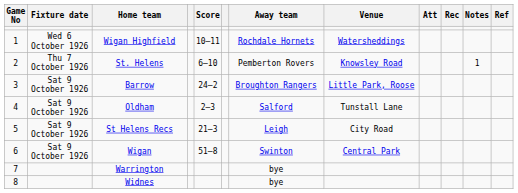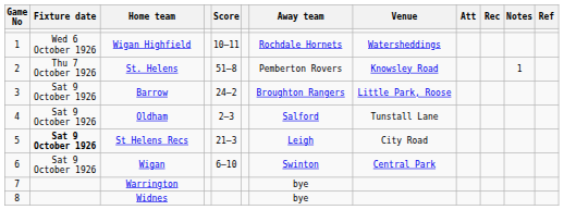 <table class="wikitable" style="text-align:center;">
 <tr>
 <th width=20 abbr="No">Game No</th>
 <th width=100 abbr="Date">Fixture date</th>
 <th width=150 abbr="Home team">Home team</th>
 <th width=5 abbr="space"></th>
 <th width=20 abbr="Score">Score</th>
 <th width=5 abbr="space"></th>
 <th width=150 abbr="Away team">Away team</th>
 <th width=150 abbr="Venue">Venue</th>
 <th width=30 abbr="Att">Att</th>
 <th width=30 abbr="Rec">Rec</th>
 <th width=20 abbr="Notes">Notes</th>
 <th width=30 abbr="Ref">Ref</th>
 </tr>
 <tr>
 <td></td>
 <td></td>
 <td></td>
 <td></td>
 <td></td>
 <td></td>
 <td></td>
 <td></td>
 <td></td>
 <td></td>
 <td></td>
 </tr>
 <tr>
 <td>1</td>
 <td>Wed 6 October 1926</td>
 <td><a href='#'>Wigan Highfield</a></td>
 <td></td>
 <td>10–11</td>
 <td></td>
 <td><a href='#'>Rochdale Hornets</a></td>
 <td><a href='#'>Watersheddings</a></td>
 <td></td>
 <td></td>
 <td></td>
 <td></td>
 </tr>
 <tr>
 <td>2</td>
 <td>Thu 7 October 1926</td>
 <td><a href='#'>St. Helens</a></td>
 <td></td>
-<td>6–10</td>
+<td>51–8</td>
 <td></td>
 <td>Pemberton Rovers</td>
 <td><a href='#'>Knowsley Road</a></td>
 <td></td>
 <td></td>
 <td>1</td>
 <td></td>
 </tr>
 <tr>
 <td>3</td>
 <td>Sat 9 October 1926</td>
 <td><a href='#'>Barrow</a></td>
 <td></td>
 <td>24–2</td>
 <td></td>
 <td><a href='#'>Broughton Rangers</a></td>
 <td><a href='#'>Little Park, Roose</a></td>
 <td></td>
 <td></td>
 <td></td>
 <td></td>
 </tr>
 <tr>
 <td>4</td>
 <td>Sat 9 October 1926</td>
 <td><a href='#'>Oldham</a></td>
 <td></td>
 <td>2–3</td>
 <td></td>
 <td><a href='#'>Salford</a></td>
 <td>Tunstall Lane</td>
 <td></td>
 <td></td>
 <td></td>
 <td></td>
 </tr>
 <tr>
 <td>5</td>
-<td>Sat 9 October 1926</td>
+<td><strong>Sat 9 October 1926</strong></td>
 <td><a href='#'>St Helens Recs</a></td>
 <td></td>
 <td>21–3</td>
 <td></td>
 <td><a href='#'>Leigh</a></td>
 <td>City Road</td>
 <td></td>
 <td></td>
 <td></td>
 <td></td>
 </tr>
 <tr>
 <td>6</td>
 <td>Sat 9 October 1926</td>
 <td><a href='#'>Wigan</a></td>
 <td></td>
-<td>51–8</td>
+<td>6–10</td>
 <td></td>
 <td><a href='#'>Swinton</a></td>
 <td><a href='#'>Central Park</a></td>
 <td></td>
 <td></td>
 <td></td>
 <td></td>
 </tr>
 <tr>
 <td>7</td>
 <td></td>
 <td><a href='#'>Warrington</a></td>
 <td></td>
 <td></td>
 <td></td>
 <td>bye</td>
 <td></td>
 <td></td>
 <td></td>
 <td></td>
 <td></td>
 </tr>
 <tr>
 <td>8</td>
 <td></td>
 <td><a href='#'>Widnes</a></td>
 <td></td>
 <td></td>
 <td></td>
 <td>bye</td>
 <td></td>
 <td></td>
 <td></td>
 <td></td>
 <td></td>
 </tr>
 </table>
